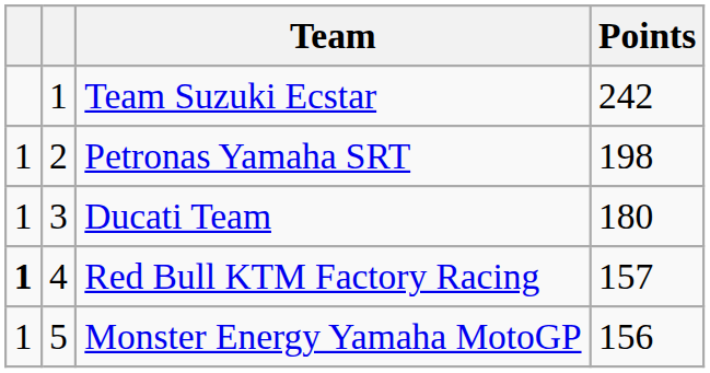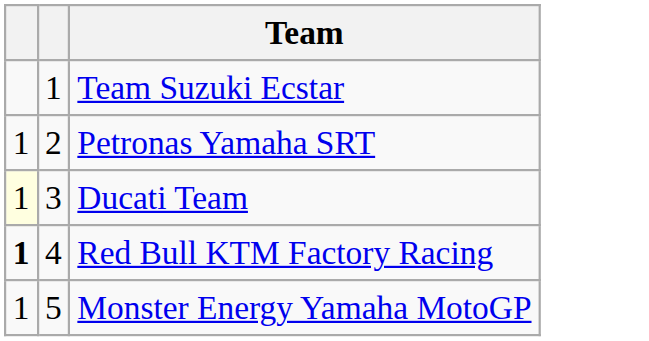 <table class="wikitable" style="font-size: 95%;">
 <tr>
 <th></th>
 <th></th>
 <th>Team</th>
-<th>Points</th>
 </tr>
 <tr>
 <td></td>
 <td align=center>1</td>
 <td> <a href='#'>Team Suzuki Ecstar</a></td>
-<td align=left>242</td>
 </tr>
 <tr>
 <td> 1</td>
 <td align=center>2</td>
 <td> <a href='#'>Petronas Yamaha SRT</a></td>
-<td align=left>198</td>
 </tr>
 <tr>
-<td> 1</td>
+<td style="background: lightyellow;"> 1</td>
 <td align=center>3</td>
 <td> <a href='#'>Ducati Team</a></td>
-<td align=left>180</td>
 </tr>
 <tr>
 <td><strong> 1</strong></td>
 <td align=center>4</td>
 <td> <a href='#'>Red Bull KTM Factory Racing</a></td>
-<td align=left>157</td>
 </tr>
 <tr>
 <td> 1</td>
 <td align=center>5</td>
 <td> <a href='#'>Monster Energy Yamaha MotoGP</a></td>
-<td align=left>156</td>
 </tr>
 </table>
